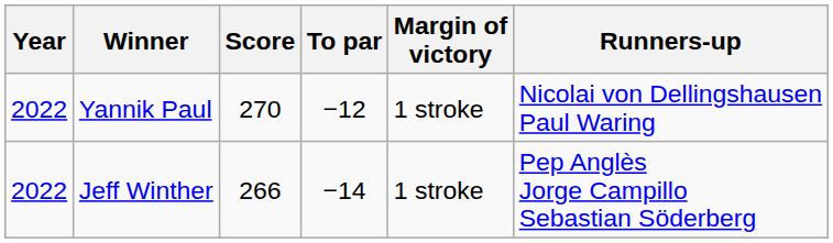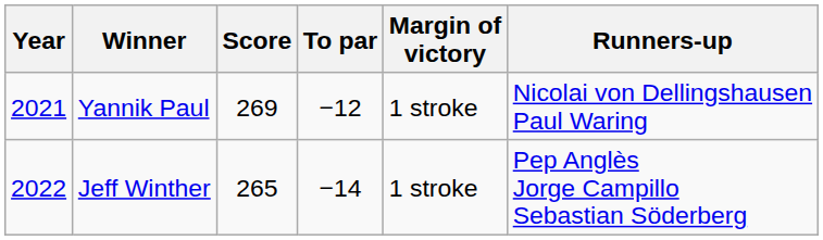 <table class="wikitable" style="font-size:95%">
 <tr>
 <th>Year</th>
 <th>Winner</th>
 <th>Score</th>
 <th>To par</th>
 <th>Margin of<br>victory</th>
 <th>Runners-up</th>
 </tr>
 <tr>
-<td><a href='#'>2022</a></td>
+<td><a href='#'>2021</a></td>
 <td> <a href='#'>Yannik Paul</a></td>
-<td align=center>270</td>
+<td align=center>269</td>
 <td align=center>−12</td>
 <td>1 stroke</td>
 <td> <a href='#'>Nicolai von Dellingshausen</a><br> <a href='#'>Paul Waring</a></td>
 </tr>
 <tr>
 <td><a href='#'>2022</a></td>
 <td> <a href='#'>Jeff Winther</a></td>
-<td align=center>266</td>
+<td align=center>265</td>
 <td align=center>−14</td>
 <td>1 stroke</td>
 <td> <a href='#'>Pep Anglès</a><br> <a href='#'>Jorge Campillo</a><br> <a href='#'>Sebastian Söderberg</a></td>
 </tr>
 </table>
